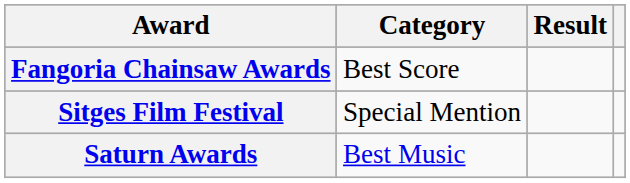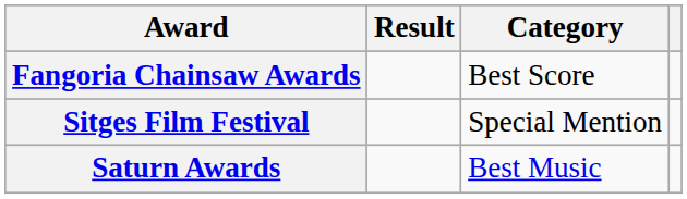 <table class="wikitable plainrowheaders sortable">
 <tr>
 <th scope="col">Award</th>
+<th scope="col">Result</th>
 <th scope="col">Category</th>
-<th scope="col">Result</th>
 <th scope="col" class="unsortable"></th>
 </tr>
 <tr>
 <th scope="row"><a href='#'>Fangoria Chainsaw Awards</a></th>
+<td></td>
 <td>Best Score</td>
-<td></td>
 <td align="center"></td>
 </tr>
 <tr>
 <th scope="row"><a href='#'>Sitges Film Festival</a></th>
+<td></td>
 <td>Special Mention</td>
-<td></td>
 <td align="center"></td>
 </tr>
 <tr>
 <th scope="row"><a href='#'>Saturn Awards</a></th>
+<td></td>
 <td><a href='#'>Best Music</a></td>
-<td></td>
 <td align="center"><br></td>
 </tr>
 </table>
